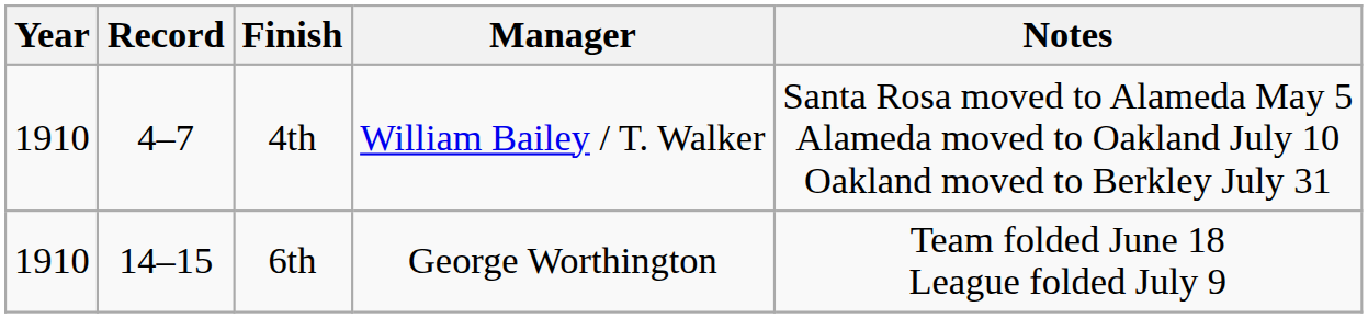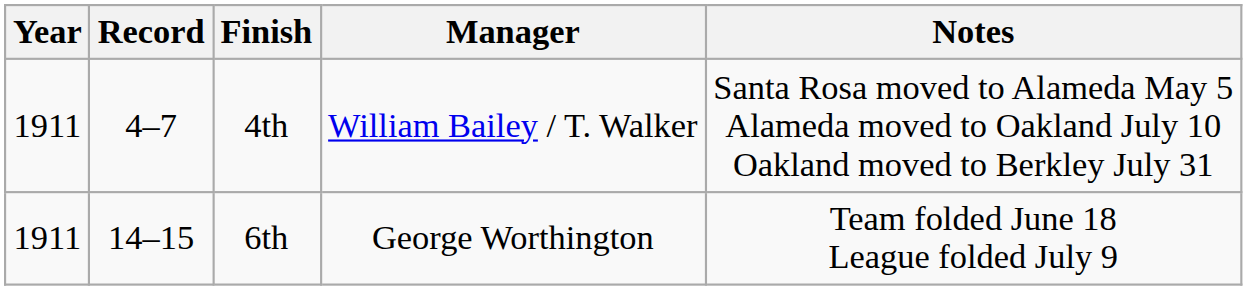 <table class="wikitable">
 <tr>
 <th>Year</th>
 <th>Record</th>
 <th>Finish</th>
 <th>Manager</th>
 <th>Notes</th>
 </tr>
 <tr align=center>
-<td>1910</td>
+<td>1911</td>
 <td>4–7</td>
 <td>4th</td>
 <td><a href='#'>William Bailey</a> / T. Walker</td>
 <td>Santa Rosa moved to Alameda May 5<br> Alameda moved to Oakland July 10<br>Oakland moved to Berkley July 31</td>
 </tr>
 <tr align=center>
-<td>1910</td>
+<td>1911</td>
 <td>14–15</td>
 <td>6th</td>
 <td>George Worthington</td>
 <td>Team folded June 18<br>League folded July 9</td>
 </tr>
 </table>
